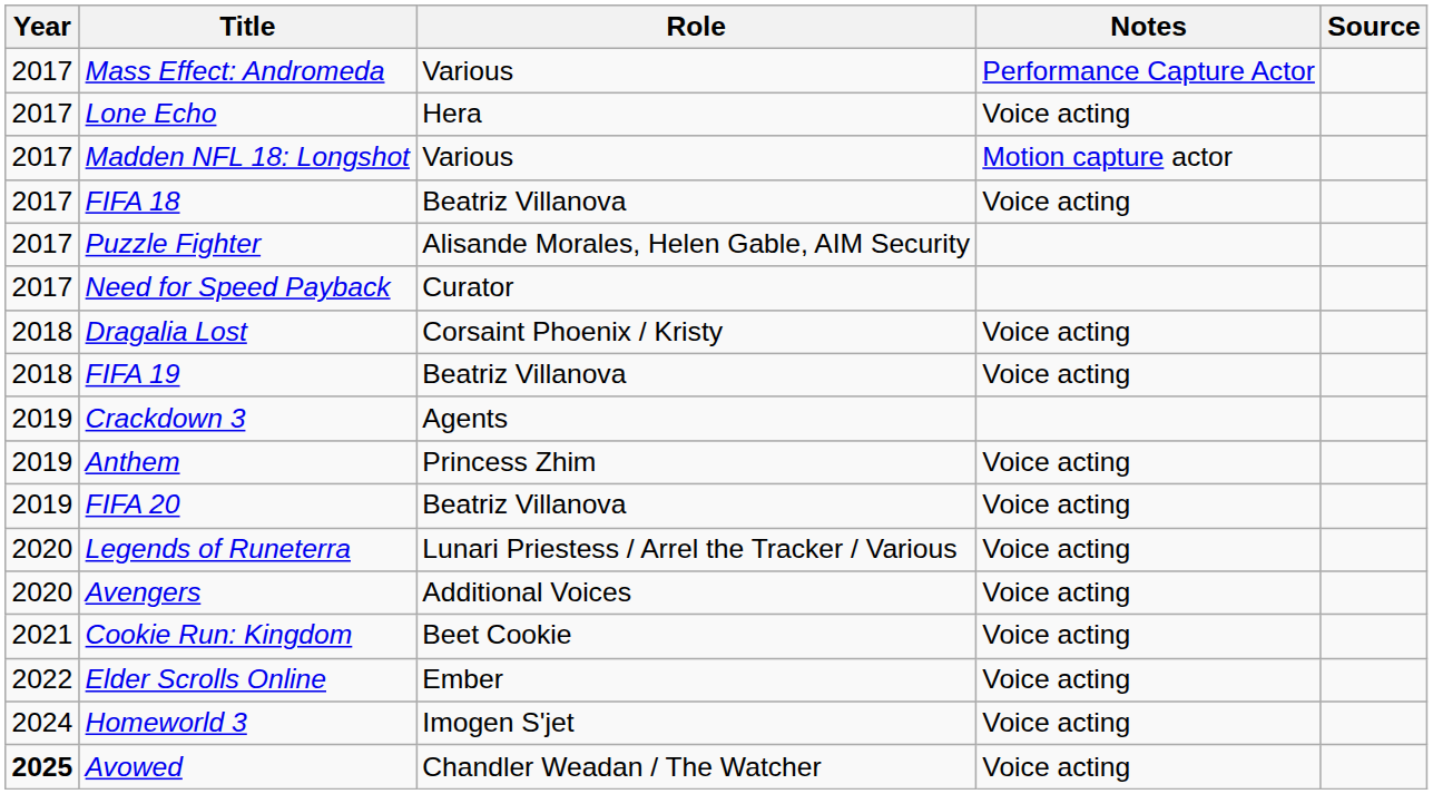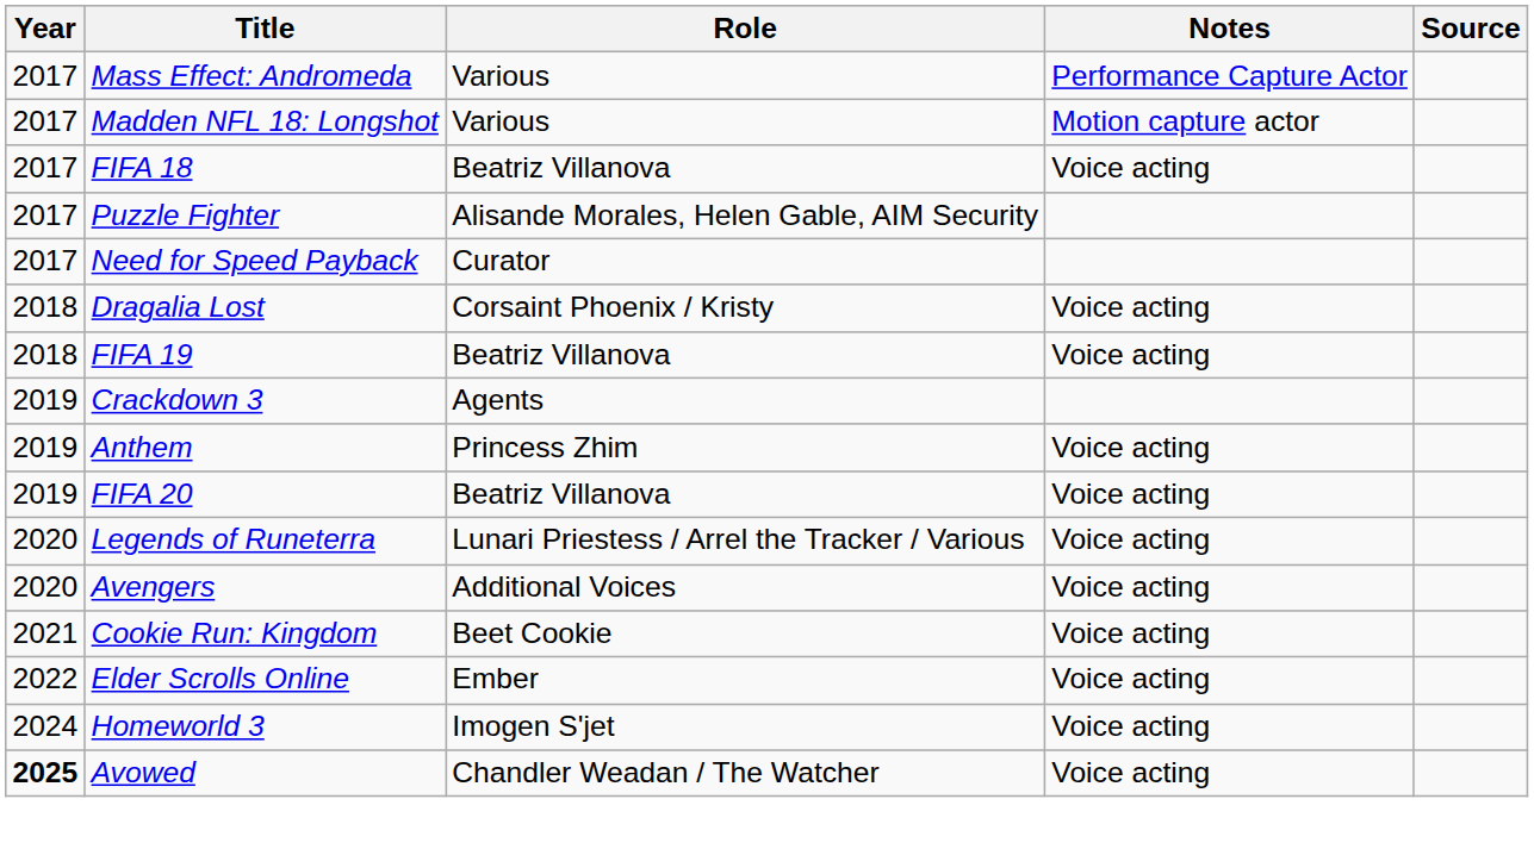 <table class="wikitable sortable">
 <tr>
 <th>Year</th>
 <th>Title</th>
 <th>Role</th>
 <th scope="col" class="unsortable">Notes</th>
 <th>Source</th>
 </tr>
 <tr>
 <td>2017</td>
 <td><em><a href='#'>Mass Effect: Andromeda</a></em></td>
 <td>Various</td>
 <td><a href='#'>Performance Capture Actor</a></td>
-<td></td>
-</tr>
-<tr>
-<td>2017</td>
-<td><em><a href='#'>Lone Echo</a></em></td>
-<td>Hera</td>
-<td>Voice acting</td>
 <td></td>
 </tr>
 <tr>
 <td>2017</td>
 <td><em><a href='#'>Madden NFL 18: Longshot</a></em></td>
 <td>Various</td>
 <td><a href='#'>Motion capture</a> actor</td>
 <td></td>
 </tr>
 <tr>
 <td>2017</td>
 <td><em><a href='#'>FIFA 18</a></em></td>
 <td>Beatriz Villanova</td>
 <td>Voice acting</td>
 <td></td>
 </tr>
 <tr>
 <td>2017</td>
 <td><em><a href='#'>Puzzle Fighter</a></em></td>
 <td>Alisande Morales, Helen Gable, AIM Security</td>
 <td></td>
 <td></td>
 </tr>
 <tr>
 <td>2017</td>
 <td><em><a href='#'>Need for Speed Payback</a></em></td>
 <td>Curator</td>
 <td></td>
 <td></td>
 </tr>
 <tr>
 <td>2018</td>
 <td><em><a href='#'>Dragalia Lost</a></em></td>
 <td>Corsaint Phoenix / Kristy</td>
 <td>Voice acting</td>
 <td></td>
 </tr>
 <tr>
 <td>2018</td>
 <td><em><a href='#'>FIFA 19</a></em></td>
 <td>Beatriz Villanova</td>
 <td>Voice acting</td>
 <td></td>
 </tr>
 <tr>
 <td>2019</td>
 <td><em><a href='#'>Crackdown 3</a></em></td>
 <td>Agents</td>
 <td></td>
 <td></td>
 </tr>
 <tr>
 <td>2019</td>
 <td><em><a href='#'>Anthem</a></em></td>
 <td>Princess Zhim</td>
 <td>Voice acting</td>
 <td></td>
 </tr>
 <tr>
 <td>2019</td>
 <td><em><a href='#'>FIFA 20</a></em></td>
 <td>Beatriz Villanova</td>
 <td>Voice acting</td>
 <td></td>
 </tr>
 <tr>
 <td>2020</td>
 <td><em><a href='#'>Legends of Runeterra</a></em></td>
 <td>Lunari Priestess / Arrel the Tracker / Various</td>
 <td>Voice acting</td>
 <td></td>
 </tr>
 <tr>
 <td>2020</td>
 <td><em><a href='#'>Avengers</a></em></td>
 <td>Additional Voices</td>
 <td>Voice acting</td>
 <td></td>
 </tr>
 <tr>
 <td>2021</td>
 <td><em><a href='#'>Cookie Run: Kingdom</a></em></td>
 <td>Beet Cookie</td>
 <td>Voice acting</td>
 <td></td>
 </tr>
 <tr>
 <td>2022</td>
 <td><em><a href='#'>Elder Scrolls Online</a></em></td>
 <td>Ember</td>
 <td>Voice acting</td>
 <td></td>
 </tr>
 <tr>
 <td>2024</td>
 <td><em><a href='#'>Homeworld 3</a></em></td>
 <td>Imogen S'jet</td>
 <td>Voice acting</td>
 <td></td>
 </tr>
 <tr>
 <td><strong>2025</strong></td>
 <td><em><a href='#'>Avowed</a></em></td>
 <td>Chandler Weadan / The Watcher</td>
 <td>Voice acting</td>
 </tr>
 </table>
